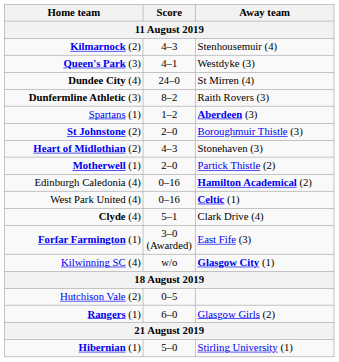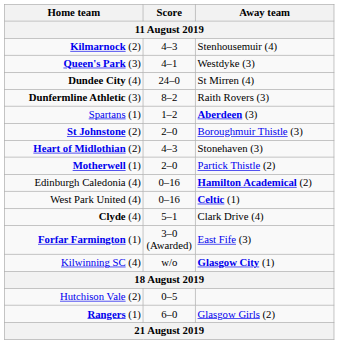 <table class="wikitable" style="border-collapse: collapse;">
 <tr>
 <th align="right" width="200">Home team</th>
 <th align="center" width="70">Score</th>
 <th align="left" width="200">Away team</th>
 </tr>
 <tr>
 <th colspan="3" align="center">11 August 2019</th>
 </tr>
 <tr>
 <td style="text-align:right;"><strong><a href='#'>Kilmarnock</a></strong> (2)</td>
 <td style="text-align:center;">4–3</td>
 <td style="text-align:left;">Stenhousemuir (4)</td>
 </tr>
 <tr>
 <td style="text-align:right;"><strong><a href='#'>Queen's Park</a> </strong> (3)</td>
 <td style="text-align:center;">4–1</td>
 <td style="text-align:left;">Westdyke (3)</td>
 </tr>
 <tr>
 <td style="text-align:right;"><strong>Dundee City</strong> (4)</td>
 <td style="text-align:center;">24–0</td>
 <td style="text-align:left;">St Mirren (4)</td>
 </tr>
 <tr>
 <td style="text-align:right;"><strong>Dunfermline Athletic</strong> (3)</td>
 <td style="text-align:center;">8–2</td>
 <td style="text-align:left;">Raith Rovers (3)</td>
 </tr>
 <tr>
 <td style="text-align:right;"><a href='#'>Spartans</a> (1)</td>
 <td style="text-align:center;">1–2</td>
 <td style="text-align:left;"><strong><a href='#'>Aberdeen</a></strong> (3)</td>
 </tr>
 <tr>
 <td style="text-align:right;"><strong><a href='#'>St Johnstone</a></strong> (2)</td>
 <td style="text-align:center;">2–0</td>
 <td style="text-align:left;"><a href='#'>Boroughmuir Thistle</a> (3)</td>
 </tr>
 <tr>
 <td style="text-align:right;"><strong><a href='#'>Heart of Midlothian</a></strong> (2)</td>
 <td style="text-align:center;">4–3 </td>
 <td style="text-align:left;">Stonehaven (3)</td>
 </tr>
 <tr>
 <td style="text-align:right;"><strong><a href='#'>Motherwell</a></strong> (1)</td>
 <td style="text-align:center;">2–0 </td>
 <td style="text-align:left;"><a href='#'>Partick Thistle</a> (2)</td>
 </tr>
 <tr>
 <td style="text-align:right;">Edinburgh Caledonia (4)</td>
 <td style="text-align:center;">0–16</td>
 <td style="text-align:left;"><strong><a href='#'>Hamilton Academical</a></strong> (2)</td>
 </tr>
 <tr>
 <td style="text-align:right;">West Park United (4)</td>
 <td style="text-align:center;">0–16</td>
 <td style="text-align:left;"><strong><a href='#'>Celtic</a></strong> (1)</td>
 </tr>
 <tr>
 <td style="text-align:right;"><strong>Clyde</strong> (4)</td>
 <td style="text-align:center;">5–1</td>
 <td style="text-align:left;">Clark Drive (4)</td>
 </tr>
 <tr>
 <td style="text-align:right;"><strong><a href='#'>Forfar Farmington</a></strong> (1)</td>
 <td style="text-align:center;">3–0<br>(Awarded)</td>
 <td style="text-align:left;"><a href='#'>East Fife</a> (3)</td>
 </tr>
 <tr>
 <td style="text-align:right;"><a href='#'>Kilwinning SC</a> (4)</td>
 <td style="text-align:center;">w/o</td>
 <td style="text-align:left;"><strong><a href='#'>Glasgow City</a></strong> (1)</td>
 </tr>
 <tr>
 <th colspan="3" align="center">18 August 2019</th>
 </tr>
 <tr>
 <td style="text-align:right;"><a href='#'>Hutchison Vale</a> (2)</td>
 <td style="text-align:center;">0–5</td>
 <td style="text-align:left;"></td>
 </tr>
 <tr>
 <td style="text-align:right;"><strong><a href='#'>Rangers</a></strong> (1)</td>
 <td style="text-align:center;">6–0</td>
 <td style="text-align:left;"><a href='#'>Glasgow Girls</a> (2)</td>
 </tr>
 <tr>
 <th colspan="3" align="center">21 August 2019</th>
 </tr>
-<tr>
-<td style="text-align:right;"><strong><a href='#'>Hibernian</a></strong> (1)</td>
-<td style="text-align:center;">5–0</td>
-<td style="text-align:left;"><a href='#'>Stirling University</a> (1)</td>
-</tr>
 </table>
